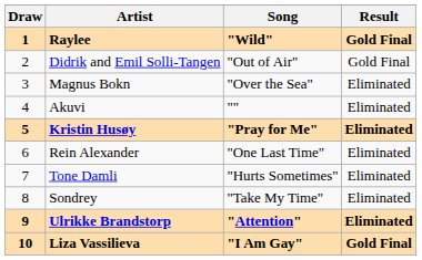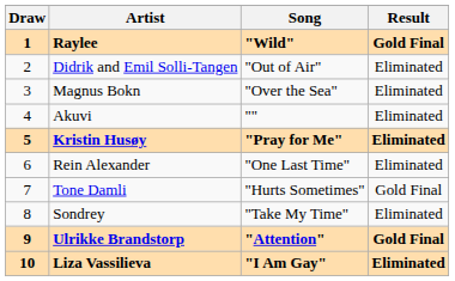 <table class="sortable wikitable" style="margin: 1em auto 1em auto; text-align:center">
 <tr>
 </tr>
 <tr>
 <th>Draw</th>
 <th>Artist</th>
 <th>Song</th>
 <th>Result</th>
 </tr>
 <tr style="font-weight:bold; background:navajowhite;">
 <td>1</td>
 <td align="left">Raylee</td>
 <td align="left">"Wild"</td>
 <td>Gold Final</td>
 </tr>
 <tr>
 <td>2</td>
 <td align="left"><a href='#'>Didrik</a> and <a href='#'>Emil Solli-Tangen</a></td>
 <td align="left">"Out of Air"</td>
-<td>Gold Final</td>
+<td>Eliminated</td>
 </tr>
 <tr>
 <td>3</td>
 <td align="left">Magnus Bokn</td>
 <td align="left">"Over the Sea"</td>
 <td>Eliminated</td>
 </tr>
 <tr>
 <td>4</td>
 <td align="left">Akuvi</td>
 <td align="left">""</td>
 <td>Eliminated</td>
 </tr>
 <tr style="font-weight:bold; background:navajowhite;">
 <td>5</td>
 <td align="left"><a href='#'>Kristin Husøy</a></td>
 <td align="left">"Pray for Me"</td>
 <td>Eliminated</td>
 </tr>
 <tr>
 <td>6</td>
 <td align="left">Rein Alexander</td>
 <td align="left">"One Last Time"</td>
 <td>Eliminated</td>
 </tr>
 <tr>
 <td>7</td>
 <td align="left"><a href='#'>Tone Damli</a></td>
 <td align="left">"Hurts Sometimes"</td>
-<td>Eliminated</td>
+<td>Gold Final</td>
 </tr>
 <tr>
 <td>8</td>
 <td align="left">Sondrey</td>
 <td align="left">"Take My Time"</td>
 <td>Eliminated</td>
 </tr>
 <tr style="font-weight:bold; background:navajowhite;">
 <td>9</td>
 <td align="left"><a href='#'>Ulrikke Brandstorp</a></td>
 <td align="left">"<a href='#'>Attention</a>"</td>
-<td>Eliminated</td>
+<td>Gold Final</td>
 </tr>
 <tr style="font-weight:bold; background:navajowhite;">
 <td>10</td>
 <td align="left">Liza Vassilieva</td>
 <td align="left">"I Am Gay"</td>
-<td>Gold Final</td>
+<td>Eliminated</td>
 </tr>
 </table>
